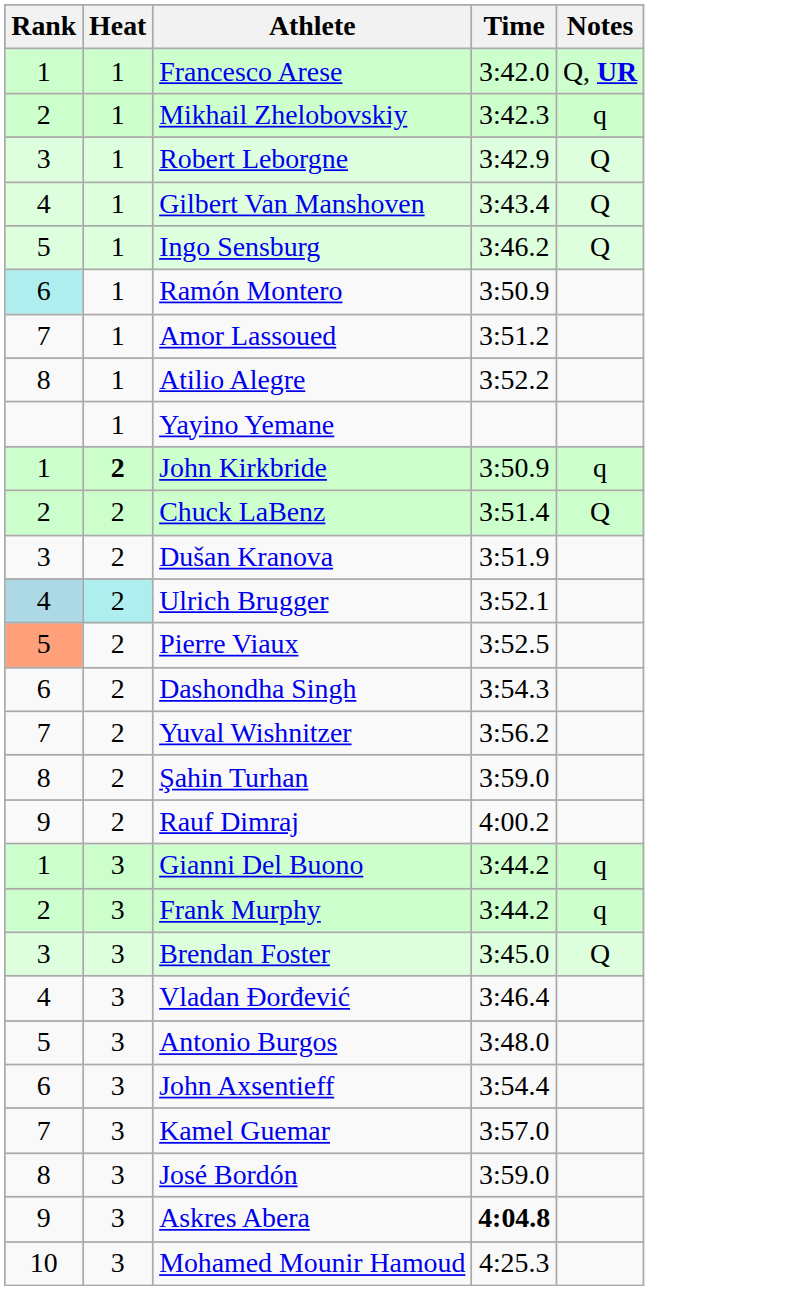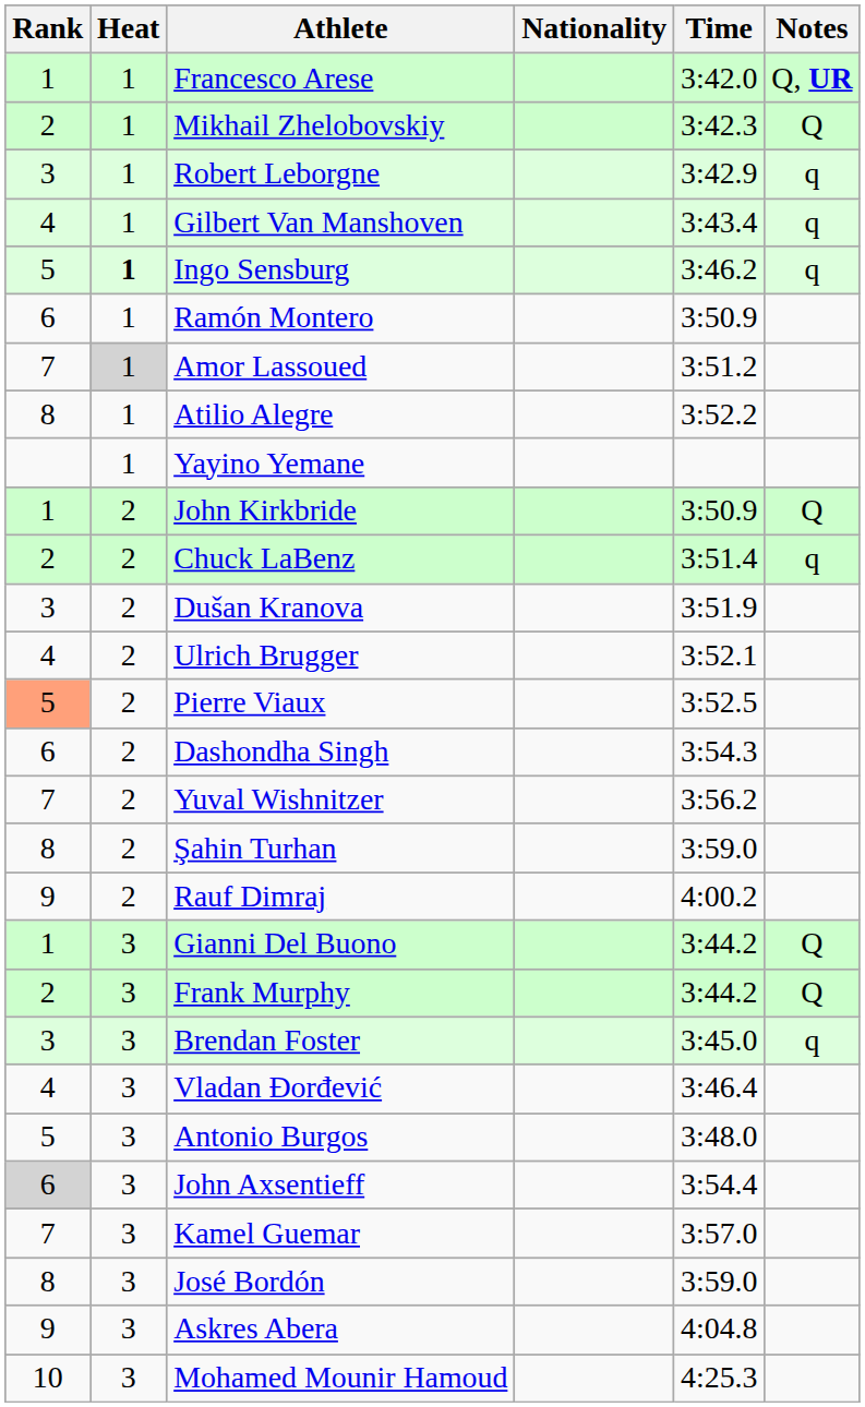 <table class="wikitable sortable" style="text-align:center">
 <tr>
 <th>Rank</th>
 <th>Heat</th>
 <th>Athlete</th>
+<th>Nationality</th>
 <th>Time</th>
 <th>Notes</th>
 </tr>
 <tr bgcolor=ccffcc>
 <td>1</td>
 <td>1</td>
 <td align=left><a href='#'>Francesco Arese</a></td>
+<td align=left></td>
 <td>3:42.0</td>
 <td>Q, <strong><a href='#'>UR</a></strong></td>
 </tr>
 <tr bgcolor=ccffcc>
 <td>2</td>
 <td>1</td>
 <td align=left><a href='#'>Mikhail Zhelobovskiy</a></td>
+<td align=left></td>
 <td>3:42.3</td>
-<td>q</td>
+<td>Q</td>
 </tr>
 <tr bgcolor=ddffdd>
 <td>3</td>
 <td>1</td>
 <td align=left><a href='#'>Robert Leborgne</a></td>
+<td align=left></td>
 <td>3:42.9</td>
-<td>Q</td>
+<td>q</td>
 </tr>
 <tr bgcolor=ddffdd>
 <td>4</td>
 <td>1</td>
 <td align=left><a href='#'>Gilbert Van Manshoven</a></td>
+<td align=left></td>
 <td>3:43.4</td>
-<td>Q</td>
+<td>q</td>
 </tr>
 <tr bgcolor=ddffdd>
 <td>5</td>
-<td>1</td>
+<td><strong>1</strong></td>
 <td align=left><a href='#'>Ingo Sensburg</a></td>
+<td align=left></td>
 <td>3:46.2</td>
-<td>Q</td>
+<td>q</td>
 </tr>
 <tr>
-<td style="background: paleturquoise;">6</td>
+<td>6</td>
 <td>1</td>
 <td align=left><a href='#'>Ramón Montero</a></td>
+<td align=left></td>
 <td>3:50.9</td>
 <td></td>
 </tr>
 <tr>
 <td>7</td>
-<td>1</td>
+<td style="background: lightgrey;">1</td>
 <td align=left><a href='#'>Amor Lassoued</a></td>
+<td align=left></td>
 <td>3:51.2</td>
 <td></td>
 </tr>
 <tr>
 <td>8</td>
 <td>1</td>
 <td align=left><a href='#'>Atilio Alegre</a></td>
+<td align=left></td>
 <td>3:52.2</td>
 <td></td>
 </tr>
 <tr>
 <td></td>
 <td>1</td>
 <td align=left><a href='#'>Yayino Yemane</a></td>
+<td align=left></td>
 <td></td>
 <td></td>
 </tr>
 <tr bgcolor=ccffcc>
 <td>1</td>
-<td><strong>2</strong></td>
+<td>2</td>
 <td align=left><a href='#'>John Kirkbride</a></td>
+<td align=left></td>
 <td>3:50.9</td>
-<td>q</td>
+<td>Q</td>
 </tr>
 <tr bgcolor=ccffcc>
 <td>2</td>
 <td>2</td>
 <td align=left><a href='#'>Chuck LaBenz</a></td>
+<td align=left></td>
 <td>3:51.4</td>
-<td>Q</td>
+<td>q</td>
 </tr>
 <tr>
 <td>3</td>
 <td>2</td>
 <td align=left><a href='#'>Dušan Kranova</a></td>
+<td align=left></td>
 <td>3:51.9</td>
 <td></td>
 </tr>
 <tr>
-<td style="background: lightblue;">4</td>
-<td style="background: paleturquoise;">2</td>
+<td>4</td>
+<td>2</td>
 <td align=left><a href='#'>Ulrich Brugger</a></td>
+<td align=left></td>
 <td>3:52.1</td>
 <td></td>
 </tr>
 <tr>
 <td style="background: lightsalmon;">5</td>
 <td>2</td>
 <td align=left><a href='#'>Pierre Viaux</a></td>
+<td align=left></td>
 <td>3:52.5</td>
 <td></td>
 </tr>
 <tr>
 <td>6</td>
 <td>2</td>
 <td align=left><a href='#'>Dashondha Singh</a></td>
+<td align=left></td>
 <td>3:54.3</td>
 <td></td>
 </tr>
 <tr>
 <td>7</td>
 <td>2</td>
 <td align=left><a href='#'>Yuval Wishnitzer</a></td>
+<td align=left></td>
 <td>3:56.2</td>
 <td></td>
 </tr>
 <tr>
 <td>8</td>
 <td>2</td>
 <td align=left><a href='#'>Şahin Turhan</a></td>
+<td align=left></td>
 <td>3:59.0</td>
 <td></td>
 </tr>
 <tr>
 <td>9</td>
 <td>2</td>
 <td align=left><a href='#'>Rauf Dimraj</a></td>
+<td align=left></td>
 <td>4:00.2</td>
 <td></td>
 </tr>
 <tr bgcolor=ccffcc>
 <td>1</td>
 <td>3</td>
 <td align=left><a href='#'>Gianni Del Buono</a></td>
+<td align=left></td>
 <td>3:44.2</td>
-<td>q</td>
+<td>Q</td>
 </tr>
 <tr bgcolor=ccffcc>
 <td>2</td>
 <td>3</td>
 <td align=left><a href='#'>Frank Murphy</a></td>
+<td align=left></td>
 <td>3:44.2</td>
-<td>q</td>
+<td>Q</td>
 </tr>
 <tr bgcolor=ddffdd>
 <td>3</td>
 <td>3</td>
 <td align=left><a href='#'>Brendan Foster</a></td>
+<td align=left></td>
 <td>3:45.0</td>
-<td>Q</td>
+<td>q</td>
 </tr>
 <tr>
 <td>4</td>
 <td>3</td>
 <td align=left><a href='#'>Vladan Đorđević</a></td>
+<td align=left></td>
 <td>3:46.4</td>
 <td></td>
 </tr>
 <tr>
 <td>5</td>
 <td>3</td>
 <td align=left><a href='#'>Antonio Burgos</a></td>
+<td align=left></td>
 <td>3:48.0</td>
 <td></td>
 </tr>
 <tr>
-<td>6</td>
+<td style="background: lightgrey;">6</td>
 <td>3</td>
 <td align=left><a href='#'>John Axsentieff</a></td>
+<td align=left></td>
 <td>3:54.4</td>
 <td></td>
 </tr>
 <tr>
 <td>7</td>
 <td>3</td>
 <td align=left><a href='#'>Kamel Guemar</a></td>
+<td align=left></td>
 <td>3:57.0</td>
 <td></td>
 </tr>
 <tr>
 <td>8</td>
 <td>3</td>
 <td align=left><a href='#'>José Bordón</a></td>
+<td align=left></td>
 <td>3:59.0</td>
 <td></td>
 </tr>
 <tr>
 <td>9</td>
 <td>3</td>
 <td align=left><a href='#'>Askres Abera</a></td>
-<td><strong>4:04.8</strong></td>
+<td align=left></td>
+<td>4:04.8</td>
 <td></td>
 </tr>
 <tr>
 <td>10</td>
 <td>3</td>
 <td align=left><a href='#'>Mohamed Mounir Hamoud</a></td>
+<td align=left></td>
 <td>4:25.3</td>
 <td></td>
 </tr>
 </table>
